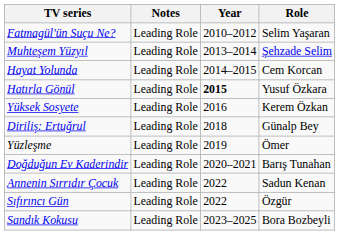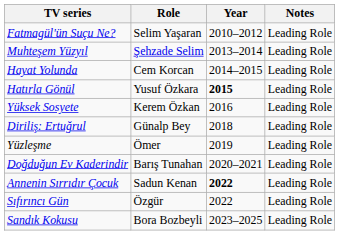 <table class="wikitable">
 <tr>
 <th>TV series</th>
+<th>Role</th>
+<th>Year</th>
 <th>Notes</th>
-<th>Year</th>
-<th>Role</th>
 </tr>
 <tr>
 <td><em><a href='#'>Fatmagül'ün Suçu Ne?</a></em></td>
+<td>Selim Yaşaran</td>
+<td>2010–2012</td>
 <td>Leading Role</td>
-<td>2010–2012</td>
-<td>Selim Yaşaran</td>
 </tr>
 <tr>
 <td><em><a href='#'>Muhteşem Yüzyıl</a></em></td>
+<td><a href='#'>Şehzade Selim</a></td>
+<td>2013–2014</td>
 <td>Leading Role</td>
-<td>2013–2014</td>
-<td><a href='#'>Şehzade Selim</a></td>
 </tr>
 <tr>
 <td><em><a href='#'>Hayat Yolunda</a></em></td>
+<td>Cem Korcan</td>
+<td>2014–2015</td>
 <td>Leading Role</td>
-<td>2014–2015</td>
-<td>Cem Korcan</td>
 </tr>
 <tr>
 <td><em><a href='#'>Hatırla Gönül</a></em></td>
+<td>Yusuf Özkara</td>
+<td><strong>2015</strong></td>
 <td>Leading Role</td>
-<td><strong>2015</strong></td>
-<td>Yusuf Özkara</td>
 </tr>
 <tr>
 <td><em><a href='#'>Yüksek Sosyete</a></em></td>
+<td>Kerem Özkan</td>
+<td>2016</td>
 <td>Leading Role</td>
-<td>2016</td>
-<td>Kerem Özkan</td>
 </tr>
 <tr>
 <td><em><a href='#'>Diriliş: Ertuğrul</a></em></td>
+<td>Günalp Bey</td>
+<td>2018</td>
 <td>Leading Role</td>
-<td>2018</td>
-<td>Günalp Bey</td>
 </tr>
 <tr>
 <td><em>Yüzleşme</em></td>
+<td>Ömer</td>
+<td>2019</td>
 <td>Leading Role</td>
-<td>2019</td>
-<td>Ömer</td>
 </tr>
 <tr>
 <td><em><a href='#'>Doğduğun Ev Kaderindir</a></em></td>
+<td>Barış Tunahan</td>
+<td>2020–2021</td>
 <td>Leading Role</td>
-<td>2020–2021</td>
-<td>Barış Tunahan</td>
 </tr>
 <tr>
 <td><em><a href='#'>Annenin Sırrıdır Çocuk</a></em></td>
+<td>Sadun Kenan</td>
+<td><strong>2022</strong></td>
 <td>Leading Role</td>
-<td>2022</td>
-<td>Sadun Kenan</td>
 </tr>
 <tr>
 <td><em><a href='#'>Sıfırıncı Gün</a></em></td>
+<td>Özgür</td>
+<td>2022</td>
 <td>Leading Role</td>
-<td>2022</td>
-<td>Özgür</td>
 </tr>
 <tr>
 <td><em><a href='#'>Sandık Kokusu</a></em></td>
+<td>Bora Bozbeyli</td>
+<td>2023–2025</td>
 <td>Leading Role</td>
-<td>2023–2025</td>
-<td>Bora Bozbeyli</td>
 </tr>
 </table>
